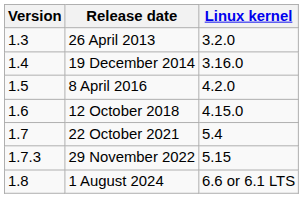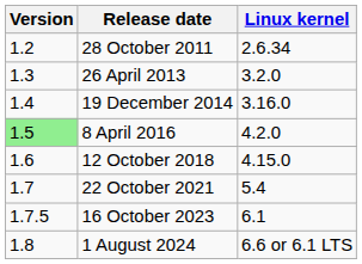 <table class="wikitable">
 <tr>
 <th>Version</th>
 <th>Release date</th>
 <th><a href='#'>Linux kernel</a></th>
+</tr>
+<tr>
+<td>1.2</td>
+<td>28 October 2011</td>
+<td>2.6.34</td>
 </tr>
 <tr>
 <td>1.3</td>
 <td>26 April 2013</td>
 <td>3.2.0</td>
 </tr>
 <tr>
 <td>1.4</td>
 <td>19 December 2014</td>
 <td>3.16.0</td>
 </tr>
 <tr>
-<td>1.5</td>
+<td style="background: lightgreen;">1.5</td>
 <td>8 April 2016</td>
 <td>4.2.0</td>
 </tr>
 <tr>
 <td>1.6</td>
 <td>12 October 2018</td>
 <td>4.15.0</td>
 </tr>
 <tr>
 <td>1.7</td>
 <td>22 October 2021</td>
 <td>5.4</td>
 </tr>
 <tr>
-<td>1.7.3</td>
-<td>29 November 2022</td>
-<td>5.15</td>
+<td>1.7.5</td>
+<td>16 October 2023</td>
+<td>6.1</td>
 </tr>
 <tr>
 <td>1.8</td>
 <td>1 August 2024</td>
 <td>6.6 or 6.1 LTS</td>
 </tr>
 </table>
